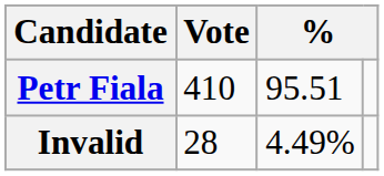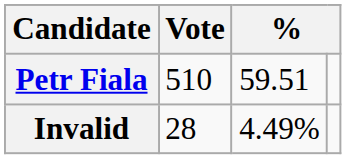 <table class="wikitable">
 <tr>
 <th>Candidate</th>
 <th>Vote</th>
 <th colspan=2>%</th>
 </tr>
 <tr>
 <th><a href='#'>Petr Fiala</a></th>
-<td>410</td>
-<td>95.51</td>
+<td>510</td>
+<td>59.51</td>
 <td></td>
 </tr>
 <tr>
 <th>Invalid</th>
 <td>28</td>
 <td>4.49%</td>
 <td></td>
 </tr>
 </table>
